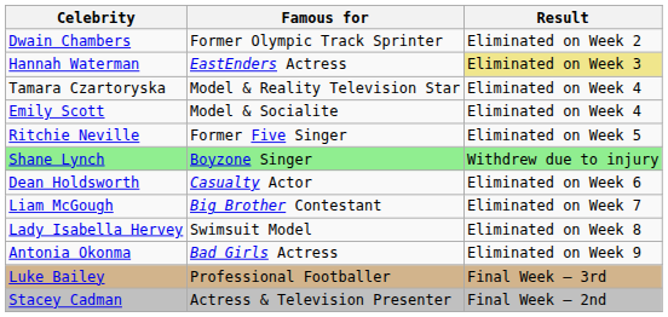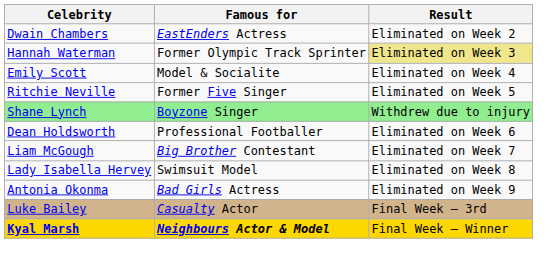 <table class="wikitable">
 <tr>
 <th>Celebrity</th>
 <th>Famous for</th>
 <th>Result</th>
 </tr>
 <tr>
 <td><a href='#'>Dwain Chambers</a></td>
-<td>Former Olympic Track Sprinter</td>
+<td><em><a href='#'>EastEnders</a></em> Actress</td>
 <td>Eliminated on Week 2</td>
 </tr>
 <tr>
 <td><a href='#'>Hannah Waterman</a></td>
-<td><em><a href='#'>EastEnders</a></em> Actress</td>
+<td>Former Olympic Track Sprinter</td>
 <td style="background: khaki;">Eliminated on Week 3</td>
-</tr>
-<tr>
-<td>Tamara Czartoryska</td>
-<td>Model & Reality Television Star</td>
-<td>Eliminated on Week 4</td>
 </tr>
 <tr>
 <td><a href='#'>Emily Scott</a></td>
 <td>Model & Socialite</td>
 <td>Eliminated on Week 4</td>
 </tr>
 <tr>
 <td><a href='#'>Ritchie Neville</a></td>
 <td>Former <a href='#'>Five</a> Singer</td>
 <td>Eliminated on Week 5</td>
 </tr>
 <tr style="background:lightgreen;">
 <td><a href='#'>Shane Lynch</a></td>
 <td><a href='#'>Boyzone</a> Singer</td>
 <td>Withdrew due to injury</td>
 </tr>
 <tr>
 <td><a href='#'>Dean Holdsworth</a></td>
-<td><em><a href='#'>Casualty</a></em> Actor</td>
+<td>Professional Footballer</td>
 <td>Eliminated on Week 6</td>
 </tr>
 <tr>
 <td><a href='#'>Liam McGough</a></td>
 <td><em><a href='#'>Big Brother</a></em> Contestant</td>
 <td>Eliminated on Week 7</td>
 </tr>
 <tr>
 <td><a href='#'>Lady Isabella Hervey</a></td>
 <td>Swimsuit Model</td>
 <td>Eliminated on Week 8</td>
 </tr>
 <tr>
 <td><a href='#'>Antonia Okonma</a></td>
 <td><em><a href='#'>Bad Girls</a></em> Actress</td>
 <td>Eliminated on Week 9</td>
 </tr>
 <tr style="background:tan;">
 <td><a href='#'>Luke Bailey</a></td>
-<td>Professional Footballer</td>
+<td><em><a href='#'>Casualty</a></em> Actor</td>
 <td>Final Week – 3rd</td>
 </tr>
-<tr style="background:silver;">
-<td><a href='#'>Stacey Cadman</a></td>
-<td>Actress & Television Presenter</td>
-<td>Final Week – 2nd</td>
+<tr style="background:gold;">
+<td><strong><a href='#'>Kyal Marsh</a></strong></td>
+<td><strong><em><a href='#'>Neighbours</a><em> Actor & Model<strong></td>
+<td></strong>Final Week – Winner<strong></td>
 </tr>
 </table>
